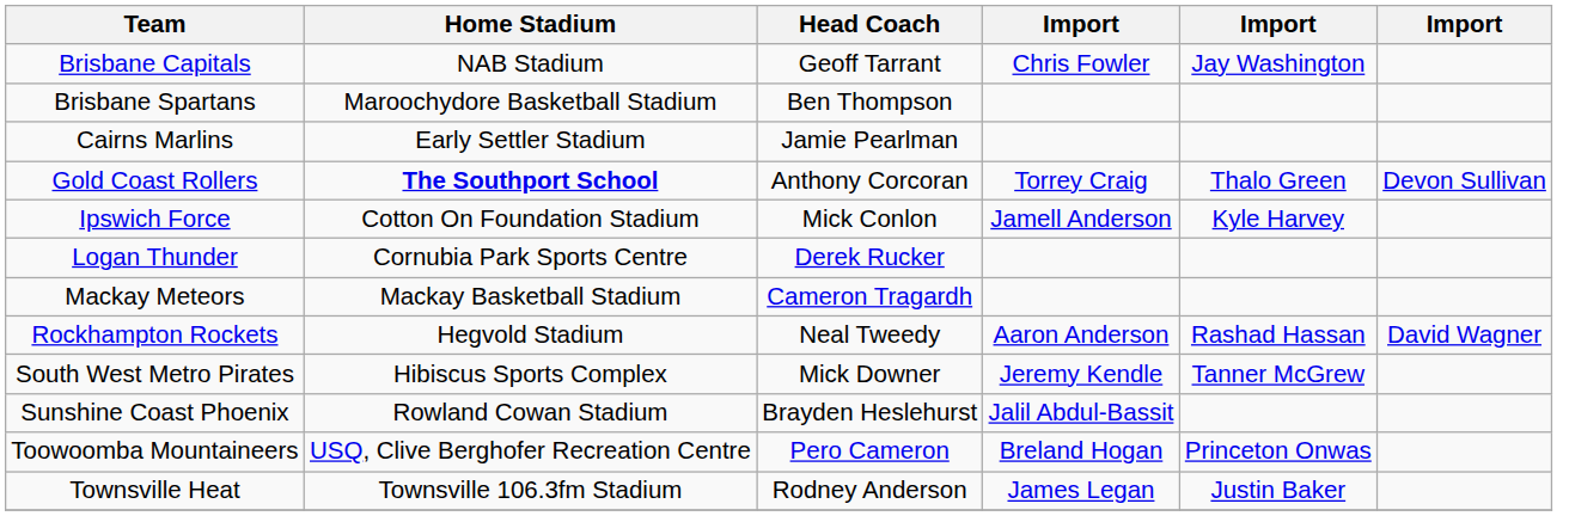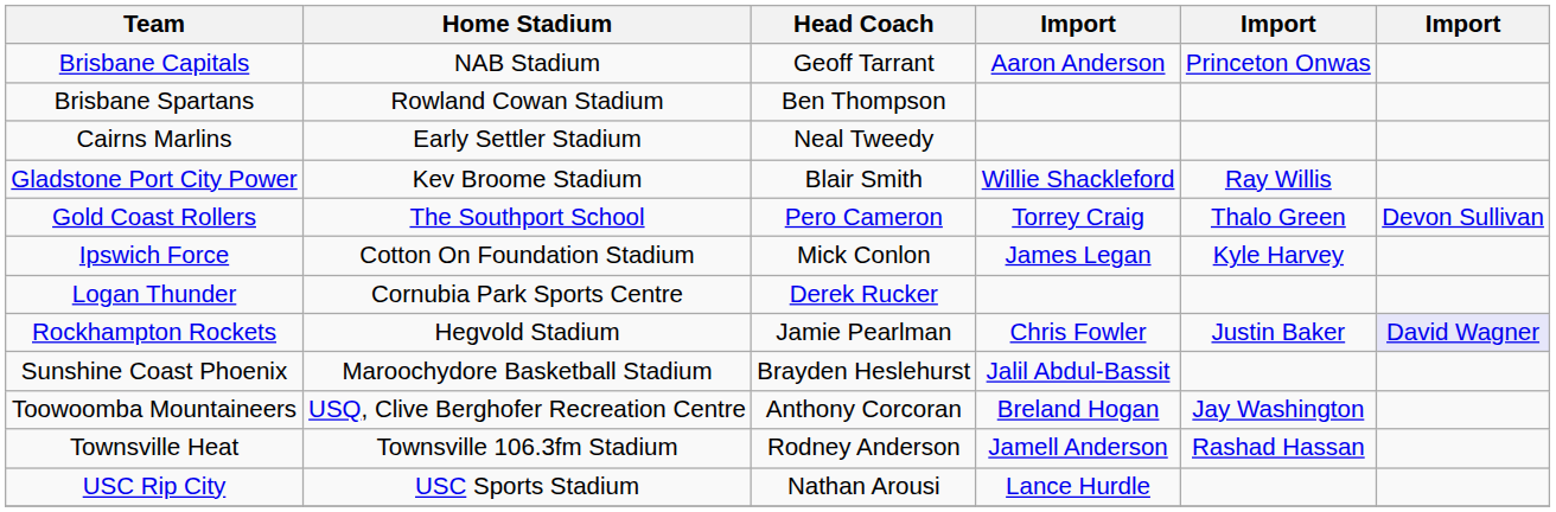 <table class="wikitable" style="text-align:center">
 <tr>
 <th>Team</th>
 <th>Home Stadium</th>
 <th>Head Coach</th>
 <th>Import</th>
 <th>Import</th>
 <th>Import</th>
 </tr>
 <tr>
 <td><a href='#'>Brisbane Capitals</a></td>
 <td>NAB Stadium</td>
 <td>Geoff Tarrant</td>
-<td> <a href='#'>Chris Fowler</a></td>
-<td> <a href='#'>Jay Washington</a></td>
+<td> <a href='#'>Aaron Anderson</a></td>
+<td> <a href='#'>Princeton Onwas</a></td>
 <td></td>
 </tr>
 <tr>
 <td>Brisbane Spartans</td>
-<td>Maroochydore Basketball Stadium</td>
+<td>Rowland Cowan Stadium</td>
 <td>Ben Thompson</td>
 <td></td>
 <td></td>
 <td></td>
 </tr>
 <tr>
 <td>Cairns Marlins</td>
 <td>Early Settler Stadium</td>
-<td>Jamie Pearlman</td>
+<td>Neal Tweedy</td>
 <td></td>
 <td></td>
 <td></td>
 </tr>
 <tr>
+<td><a href='#'>Gladstone Port City Power</a></td>
+<td>Kev Broome Stadium</td>
+<td>Blair Smith</td>
+<td> <a href='#'>Willie Shackleford</a></td>
+<td> <a href='#'>Ray Willis</a></td>
+<td></td>
+</tr>
+<tr>
 <td><a href='#'>Gold Coast Rollers</a></td>
-<td><strong><a href='#'>The Southport School</a></strong></td>
-<td>Anthony Corcoran</td>
+<td><a href='#'>The Southport School</a></td>
+<td><a href='#'>Pero Cameron</a></td>
 <td> <a href='#'>Torrey Craig</a></td>
 <td> <a href='#'>Thalo Green</a></td>
 <td> <a href='#'>Devon Sullivan</a></td>
 </tr>
 <tr>
 <td><a href='#'>Ipswich Force</a></td>
 <td>Cotton On Foundation Stadium</td>
 <td>Mick Conlon</td>
-<td> <a href='#'>Jamell Anderson</a></td>
+<td> <a href='#'>James Legan</a></td>
 <td> <a href='#'>Kyle Harvey</a></td>
 <td></td>
 </tr>
 <tr>
 <td><a href='#'>Logan Thunder</a></td>
 <td>Cornubia Park Sports Centre</td>
 <td><a href='#'>Derek Rucker</a></td>
 <td></td>
 <td></td>
 <td></td>
 </tr>
 <tr>
-<td>Mackay Meteors</td>
-<td>Mackay Basketball Stadium</td>
-<td><a href='#'>Cameron Tragardh</a></td>
-<td></td>
-<td></td>
-<td></td>
-</tr>
-<tr>
 <td><a href='#'>Rockhampton Rockets</a></td>
 <td>Hegvold Stadium</td>
-<td>Neal Tweedy</td>
-<td> <a href='#'>Aaron Anderson</a></td>
-<td> <a href='#'>Rashad Hassan</a></td>
-<td> <a href='#'>David Wagner</a></td>
-</tr>
-<tr>
-<td>South West Metro Pirates</td>
-<td>Hibiscus Sports Complex</td>
-<td>Mick Downer</td>
-<td> <a href='#'>Jeremy Kendle</a></td>
-<td> <a href='#'>Tanner McGrew</a></td>
-<td></td>
+<td>Jamie Pearlman</td>
+<td> <a href='#'>Chris Fowler</a></td>
+<td> <a href='#'>Justin Baker</a></td>
+<td style="background: lavender;"> <a href='#'>David Wagner</a></td>
 </tr>
 <tr>
 <td>Sunshine Coast Phoenix</td>
-<td>Rowland Cowan Stadium</td>
+<td>Maroochydore Basketball Stadium</td>
 <td>Brayden Heslehurst</td>
 <td> <a href='#'>Jalil Abdul-Bassit</a></td>
 <td></td>
 <td></td>
 </tr>
 <tr>
 <td>Toowoomba Mountaineers</td>
 <td><a href='#'>USQ</a>, Clive Berghofer Recreation Centre</td>
-<td><a href='#'>Pero Cameron</a></td>
+<td>Anthony Corcoran</td>
 <td> <a href='#'>Breland Hogan</a></td>
-<td> <a href='#'>Princeton Onwas</a></td>
+<td> <a href='#'>Jay Washington</a></td>
 <td></td>
 </tr>
 <tr>
 <td>Townsville Heat</td>
 <td>Townsville 106.3fm Stadium</td>
 <td>Rodney Anderson</td>
-<td> <a href='#'>James Legan</a></td>
-<td> <a href='#'>Justin Baker</a></td>
+<td> <a href='#'>Jamell Anderson</a></td>
+<td> <a href='#'>Rashad Hassan</a></td>
+<td></td>
+</tr>
+<tr>
+<td><a href='#'>USC Rip City</a></td>
+<td><a href='#'>USC</a> Sports Stadium</td>
+<td>Nathan Arousi</td>
+<td> <a href='#'>Lance Hurdle</a></td>
+<td></td>
 <td></td>
 </tr>
 <tr>
 </tr>
 </table>
